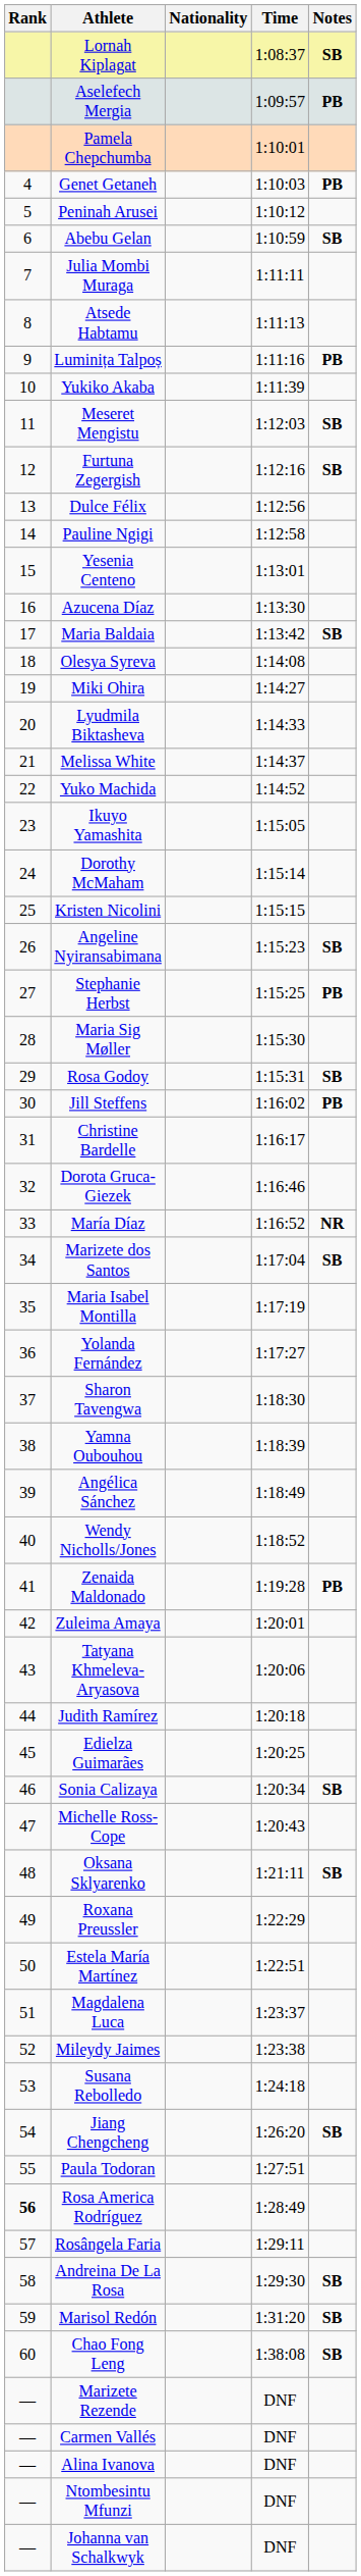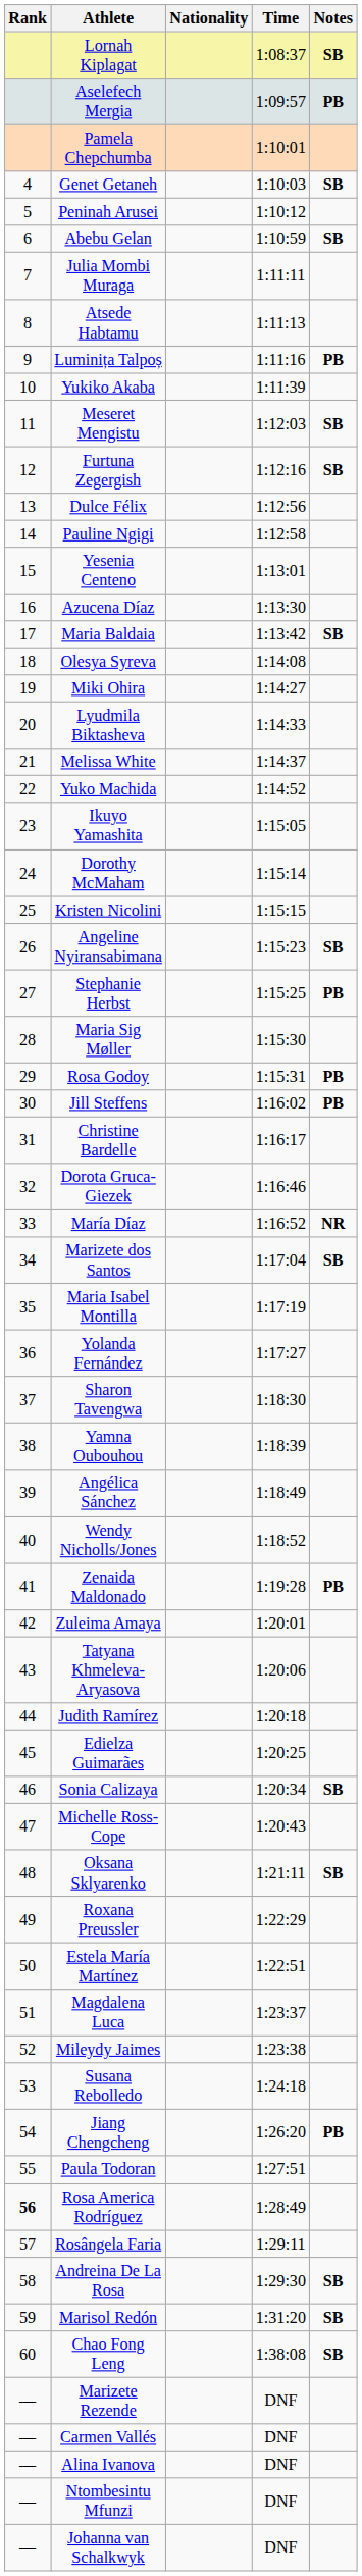 <table class="wikitable sortable" style=" text-align:center; font-size:95%;" width="50%">
 <tr>
 <th>Rank</th>
 <th>Athlete</th>
 <th>Nationality</th>
 <th>Time</th>
 <th>Notes</th>
 </tr>
 <tr bgcolor="#F7F6A8">
 <td align=center></td>
 <td><a href='#'>Lornah Kiplagat</a></td>
 <td></td>
 <td>1:08:37</td>
 <td><strong>SB</strong></td>
 </tr>
 <tr bgcolor="#DCE5E5">
 <td align=center></td>
 <td><a href='#'>Aselefech Mergia</a></td>
 <td></td>
 <td>1:09:57</td>
 <td><strong>PB</strong></td>
 </tr>
 <tr bgcolor="#FFDAB9">
 <td align=center></td>
 <td><a href='#'>Pamela Chepchumba</a></td>
 <td></td>
 <td>1:10:01</td>
 <td></td>
 </tr>
 <tr>
 <td align=center>4</td>
 <td><a href='#'>Genet Getaneh</a></td>
 <td></td>
 <td>1:10:03</td>
-<td><strong>PB</strong></td>
+<td><strong>SB</strong></td>
 </tr>
 <tr>
 <td align=center>5</td>
 <td><a href='#'>Peninah Arusei</a></td>
 <td></td>
 <td>1:10:12</td>
 <td></td>
 </tr>
 <tr>
 <td align=center>6</td>
 <td><a href='#'>Abebu Gelan</a></td>
 <td></td>
 <td>1:10:59</td>
 <td><strong>SB</strong></td>
 </tr>
 <tr>
 <td align=center>7</td>
 <td><a href='#'>Julia Mombi Muraga</a></td>
 <td></td>
 <td>1:11:11</td>
 <td></td>
 </tr>
 <tr>
 <td align=center>8</td>
 <td><a href='#'>Atsede Habtamu</a></td>
 <td></td>
 <td>1:11:13</td>
 <td></td>
 </tr>
 <tr>
 <td align=center>9</td>
 <td><a href='#'>Luminița Talpoș</a></td>
 <td></td>
 <td>1:11:16</td>
 <td><strong>PB</strong></td>
 </tr>
 <tr>
 <td align=center>10</td>
 <td><a href='#'>Yukiko Akaba</a></td>
 <td></td>
 <td>1:11:39</td>
 <td></td>
 </tr>
 <tr>
 <td align=center>11</td>
 <td><a href='#'>Meseret Mengistu</a></td>
 <td></td>
 <td>1:12:03</td>
 <td><strong>SB</strong></td>
 </tr>
 <tr>
 <td align=center>12</td>
 <td><a href='#'>Furtuna Zegergish</a></td>
 <td></td>
 <td>1:12:16</td>
 <td><strong>SB</strong></td>
 </tr>
 <tr>
 <td align=center>13</td>
 <td><a href='#'>Dulce Félix</a></td>
 <td></td>
 <td>1:12:56</td>
 <td></td>
 </tr>
 <tr>
 <td align=center>14</td>
 <td><a href='#'>Pauline Ngigi</a></td>
 <td></td>
 <td>1:12:58</td>
 <td></td>
 </tr>
 <tr>
 <td align=center>15</td>
 <td><a href='#'>Yesenia Centeno</a></td>
 <td></td>
 <td>1:13:01</td>
 <td></td>
 </tr>
 <tr>
 <td align=center>16</td>
 <td><a href='#'>Azucena Díaz</a></td>
 <td></td>
 <td>1:13:30</td>
 <td></td>
 </tr>
 <tr>
 <td align=center>17</td>
 <td><a href='#'>Maria Baldaia</a></td>
 <td></td>
 <td>1:13:42</td>
 <td><strong>SB</strong></td>
 </tr>
 <tr>
 <td align=center>18</td>
 <td><a href='#'>Olesya Syreva</a></td>
 <td></td>
 <td>1:14:08</td>
 <td></td>
 </tr>
 <tr>
 <td align=center>19</td>
 <td><a href='#'>Miki Ohira</a></td>
 <td></td>
 <td>1:14:27</td>
 <td></td>
 </tr>
 <tr>
 <td align=center>20</td>
 <td><a href='#'>Lyudmila Biktasheva</a></td>
 <td></td>
 <td>1:14:33</td>
 <td></td>
 </tr>
 <tr>
 <td align=center>21</td>
 <td><a href='#'>Melissa White</a></td>
 <td></td>
 <td>1:14:37</td>
 <td></td>
 </tr>
 <tr>
 <td align=center>22</td>
 <td><a href='#'>Yuko Machida</a></td>
 <td></td>
 <td>1:14:52</td>
 <td></td>
 </tr>
 <tr>
 <td align=center>23</td>
 <td><a href='#'>Ikuyo Yamashita</a></td>
 <td></td>
 <td>1:15:05</td>
 <td></td>
 </tr>
 <tr>
 <td align=center>24</td>
 <td><a href='#'>Dorothy McMaham</a></td>
 <td></td>
 <td>1:15:14</td>
 <td></td>
 </tr>
 <tr>
 <td align=center>25</td>
 <td><a href='#'>Kristen Nicolini</a></td>
 <td></td>
 <td>1:15:15</td>
 <td></td>
 </tr>
 <tr>
 <td align=center>26</td>
 <td><a href='#'>Angeline Nyiransabimana</a></td>
 <td></td>
 <td>1:15:23</td>
 <td><strong>SB</strong></td>
 </tr>
 <tr>
 <td align=center>27</td>
 <td><a href='#'>Stephanie Herbst</a></td>
 <td></td>
 <td>1:15:25</td>
 <td><strong>PB</strong></td>
 </tr>
 <tr>
 <td align=center>28</td>
 <td><a href='#'>Maria Sig Møller</a></td>
 <td></td>
 <td>1:15:30</td>
 <td></td>
 </tr>
 <tr>
 <td align=center>29</td>
 <td><a href='#'>Rosa Godoy</a></td>
 <td></td>
 <td>1:15:31</td>
-<td><strong>SB</strong></td>
+<td><strong>PB</strong></td>
 </tr>
 <tr>
 <td align=center>30</td>
 <td><a href='#'>Jill Steffens</a></td>
 <td></td>
 <td>1:16:02</td>
 <td><strong>PB</strong></td>
 </tr>
 <tr>
 <td align=center>31</td>
 <td><a href='#'>Christine Bardelle</a></td>
 <td></td>
 <td>1:16:17</td>
 <td></td>
 </tr>
 <tr>
 <td align=center>32</td>
 <td><a href='#'>Dorota Gruca-Giezek</a></td>
 <td></td>
 <td>1:16:46</td>
 <td></td>
 </tr>
 <tr>
 <td align=center>33</td>
 <td><a href='#'>María Díaz</a></td>
 <td></td>
 <td>1:16:52</td>
 <td><strong>NR</strong></td>
 </tr>
 <tr>
 <td align=center>34</td>
 <td><a href='#'>Marizete dos Santos</a></td>
 <td></td>
 <td>1:17:04</td>
 <td><strong>SB</strong></td>
 </tr>
 <tr>
 <td align=center>35</td>
 <td><a href='#'>Maria Isabel Montilla</a></td>
 <td></td>
 <td>1:17:19</td>
 <td></td>
 </tr>
 <tr>
 <td align=center>36</td>
 <td><a href='#'>Yolanda Fernández</a></td>
 <td></td>
 <td>1:17:27</td>
 <td></td>
 </tr>
 <tr>
 <td align=center>37</td>
 <td><a href='#'>Sharon Tavengwa</a></td>
 <td></td>
 <td>1:18:30</td>
 <td></td>
 </tr>
 <tr>
 <td align=center>38</td>
 <td><a href='#'>Yamna Oubouhou</a></td>
 <td></td>
 <td>1:18:39</td>
 <td></td>
 </tr>
 <tr>
 <td align=center>39</td>
 <td><a href='#'>Angélica Sánchez</a></td>
 <td></td>
 <td>1:18:49</td>
 <td></td>
 </tr>
 <tr>
 <td align=center>40</td>
 <td><a href='#'>Wendy Nicholls/Jones</a></td>
 <td></td>
 <td>1:18:52</td>
 <td></td>
 </tr>
 <tr>
 <td align=center>41</td>
 <td><a href='#'>Zenaida Maldonado</a></td>
 <td></td>
 <td>1:19:28</td>
 <td><strong>PB</strong></td>
 </tr>
 <tr>
 <td align=center>42</td>
 <td><a href='#'>Zuleima Amaya</a></td>
 <td></td>
 <td>1:20:01</td>
 <td></td>
 </tr>
 <tr>
 <td align=center>43</td>
 <td><a href='#'>Tatyana Khmeleva-Aryasova</a></td>
 <td></td>
 <td>1:20:06</td>
 <td></td>
 </tr>
 <tr>
 <td align=center>44</td>
 <td><a href='#'>Judith Ramírez</a></td>
 <td></td>
 <td>1:20:18</td>
 <td></td>
 </tr>
 <tr>
 <td align=center>45</td>
 <td><a href='#'>Edielza Guimarães</a></td>
 <td></td>
 <td>1:20:25</td>
 <td></td>
 </tr>
 <tr>
 <td align=center>46</td>
 <td><a href='#'>Sonia Calizaya</a></td>
 <td></td>
 <td>1:20:34</td>
 <td><strong>SB</strong></td>
 </tr>
 <tr>
 <td align=center>47</td>
 <td><a href='#'>Michelle Ross-Cope</a></td>
 <td></td>
 <td>1:20:43</td>
 <td></td>
 </tr>
 <tr>
 <td align=center>48</td>
 <td><a href='#'>Oksana Sklyarenko</a></td>
 <td></td>
 <td>1:21:11</td>
 <td><strong>SB</strong></td>
 </tr>
 <tr>
 <td align=center>49</td>
 <td><a href='#'>Roxana Preussler</a></td>
 <td></td>
 <td>1:22:29</td>
 <td></td>
 </tr>
 <tr>
 <td align=center>50</td>
 <td><a href='#'>Estela María Martínez</a></td>
 <td></td>
 <td>1:22:51</td>
 <td></td>
 </tr>
 <tr>
 <td align=center>51</td>
 <td><a href='#'>Magdalena Luca</a></td>
 <td></td>
 <td>1:23:37</td>
 <td></td>
 </tr>
 <tr>
 <td align=center>52</td>
 <td><a href='#'>Mileydy Jaimes</a></td>
 <td></td>
 <td>1:23:38</td>
 <td></td>
 </tr>
 <tr>
 <td align=center>53</td>
 <td><a href='#'>Susana Rebolledo</a></td>
 <td></td>
 <td>1:24:18</td>
 <td></td>
 </tr>
 <tr>
 <td align=center>54</td>
 <td><a href='#'>Jiang Chengcheng</a></td>
 <td></td>
 <td>1:26:20</td>
-<td><strong>SB</strong></td>
+<td><strong>PB</strong></td>
 </tr>
 <tr>
 <td align=center>55</td>
 <td><a href='#'>Paula Todoran</a></td>
 <td></td>
 <td>1:27:51</td>
 <td></td>
 </tr>
 <tr>
 <td align=center><strong>56</strong></td>
 <td><a href='#'>Rosa America Rodríguez</a></td>
 <td></td>
 <td>1:28:49</td>
 <td></td>
 </tr>
 <tr>
 <td align=center>57</td>
 <td><a href='#'>Rosângela Faria</a></td>
 <td></td>
 <td>1:29:11</td>
 <td></td>
 </tr>
 <tr>
 <td align=center>58</td>
 <td><a href='#'>Andreina De La Rosa</a></td>
 <td></td>
 <td>1:29:30</td>
 <td><strong>SB</strong></td>
 </tr>
 <tr>
 <td align=center>59</td>
 <td><a href='#'>Marisol Redón</a></td>
 <td></td>
 <td>1:31:20</td>
 <td><strong>SB</strong></td>
 </tr>
 <tr>
 <td align=center>60</td>
 <td><a href='#'>Chao Fong Leng</a></td>
 <td></td>
 <td>1:38:08</td>
 <td><strong>SB</strong></td>
 </tr>
 <tr>
 <td align=center>—</td>
 <td><a href='#'>Marizete Rezende</a></td>
 <td></td>
 <td>DNF</td>
 <td></td>
 </tr>
 <tr>
 <td align=center>—</td>
 <td><a href='#'>Carmen Vallés</a></td>
 <td></td>
 <td>DNF</td>
 <td></td>
 </tr>
 <tr>
 <td align=center>—</td>
 <td><a href='#'>Alina Ivanova</a></td>
 <td></td>
 <td>DNF</td>
 <td></td>
 </tr>
 <tr>
 <td align=center>—</td>
 <td><a href='#'>Ntombesintu Mfunzi</a></td>
 <td></td>
 <td>DNF</td>
 <td></td>
 </tr>
 <tr>
 <td align=center>—</td>
 <td><a href='#'>Johanna van Schalkwyk</a></td>
 <td></td>
 <td>DNF</td>
 <td></td>
 </tr>
 </table>
